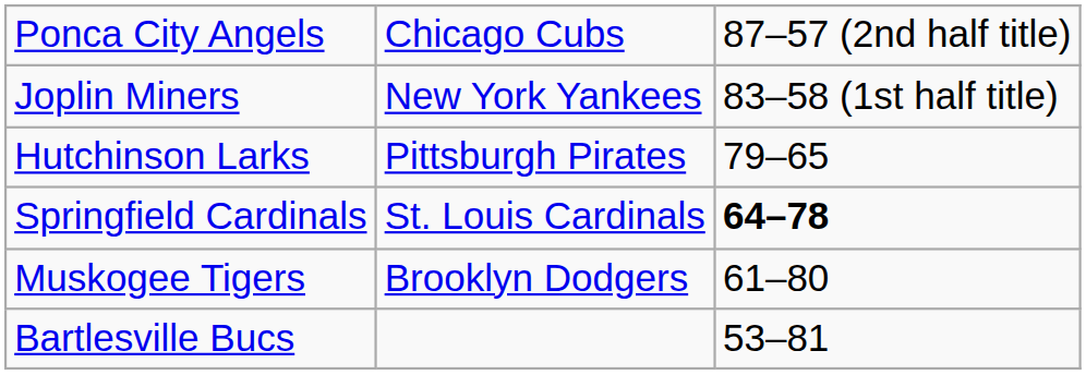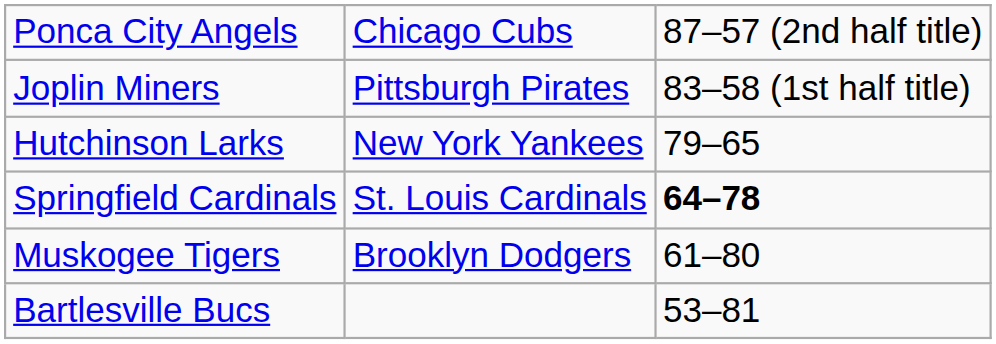 <table class="wikitable">
 <tr>
 <td><a href='#'>Ponca City Angels</a></td>
 <td><a href='#'>Chicago Cubs</a></td>
 <td>87–57 (2nd half title)</td>
 </tr>
 <tr>
 <td><a href='#'>Joplin Miners</a></td>
-<td><a href='#'>New York Yankees</a></td>
+<td><a href='#'>Pittsburgh Pirates</a></td>
 <td>83–58 (1st half title)</td>
 </tr>
 <tr>
 <td><a href='#'>Hutchinson Larks</a></td>
-<td><a href='#'>Pittsburgh Pirates</a></td>
+<td><a href='#'>New York Yankees</a></td>
 <td>79–65</td>
 </tr>
 <tr>
 <td><a href='#'>Springfield Cardinals</a></td>
 <td><a href='#'>St. Louis Cardinals</a></td>
 <td><strong>64–78</strong></td>
 </tr>
 <tr>
 <td><a href='#'>Muskogee Tigers</a></td>
 <td><a href='#'>Brooklyn Dodgers</a></td>
 <td>61–80</td>
 </tr>
 <tr>
 <td><a href='#'>Bartlesville Bucs</a></td>
 <td></td>
 <td>53–81</td>
 </tr>
 </table>
